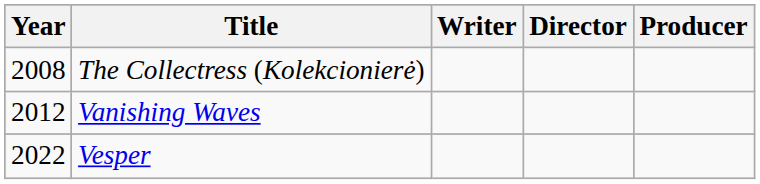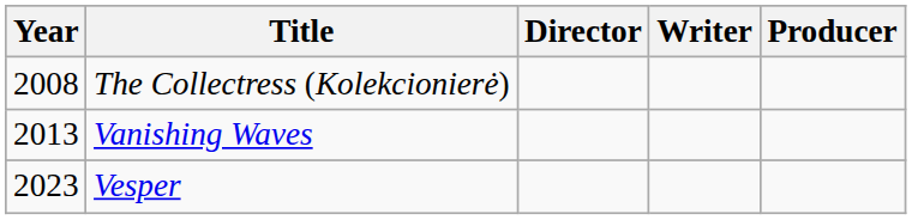 <table class="wikitable">
 <tr>
 <th>Year</th>
 <th>Title</th>
+<th>Director</th>
 <th>Writer</th>
-<th>Director</th>
 <th>Producer</th>
 </tr>
 <tr>
 <td>2008</td>
 <td><em>The Collectress</em> (<em>Kolekcionierė</em>)</td>
 <td></td>
 <td></td>
 <td></td>
 </tr>
 <tr>
-<td>2012</td>
+<td>2013</td>
 <td><em><a href='#'>Vanishing Waves</a></em></td>
 <td></td>
 <td></td>
 <td></td>
 </tr>
 <tr>
-<td>2022</td>
+<td>2023</td>
 <td><em><a href='#'>Vesper</a></em></td>
 <td></td>
 <td></td>
 <td></td>
 </tr>
 </table>
